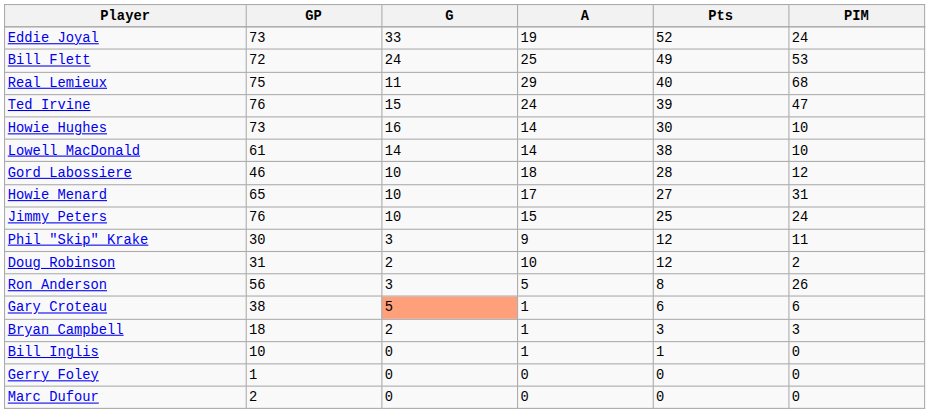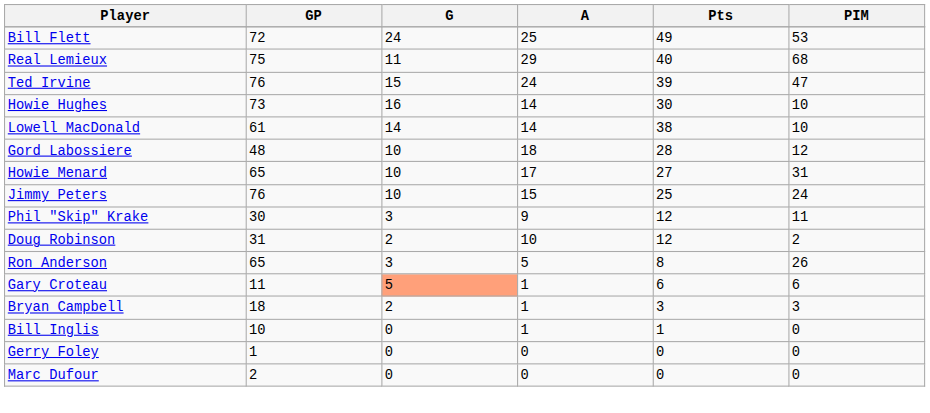 <table class="wikitable sortable">
 <tr>
 <th bgcolor="#DDDDFF" width="16%">Player</th>
 <th bgcolor="#DDDDFF" width="9%">GP</th>
 <th bgcolor="#DDDDFF" width="9%">G</th>
 <th bgcolor="#DDDDFF" width="9%">A</th>
 <th bgcolor="#DDDDFF" width="9%">Pts</th>
 <th bgcolor="#DDDDFF" width="9%">PIM</th>
 </tr>
 <tr align="center">
-</tr>
-<tr>
-<td><a href='#'>Eddie Joyal</a></td>
-<td>73</td>
-<td>33</td>
-<td>19</td>
-<td>52</td>
-<td>24</td>
 </tr>
 <tr>
 <td><a href='#'>Bill Flett</a></td>
 <td>72</td>
 <td>24</td>
 <td>25</td>
 <td>49</td>
 <td>53</td>
 </tr>
 <tr>
 <td><a href='#'>Real Lemieux</a></td>
 <td>75</td>
 <td>11</td>
 <td>29</td>
 <td>40</td>
 <td>68</td>
 </tr>
 <tr>
 <td><a href='#'>Ted Irvine</a></td>
 <td>76</td>
 <td>15</td>
 <td>24</td>
 <td>39</td>
 <td>47</td>
 </tr>
 <tr>
 <td><a href='#'>Howie Hughes</a></td>
 <td>73</td>
 <td>16</td>
 <td>14</td>
 <td>30</td>
 <td>10</td>
 </tr>
 <tr>
 <td><a href='#'>Lowell MacDonald</a></td>
 <td>61</td>
 <td>14</td>
 <td>14</td>
 <td>38</td>
 <td>10</td>
 </tr>
 <tr>
 <td><a href='#'>Gord Labossiere</a></td>
-<td>46</td>
+<td>48</td>
 <td>10</td>
 <td>18</td>
 <td>28</td>
 <td>12</td>
 </tr>
 <tr>
 <td><a href='#'>Howie Menard</a></td>
 <td>65</td>
 <td>10</td>
 <td>17</td>
 <td>27</td>
 <td>31</td>
 </tr>
 <tr>
 <td><a href='#'>Jimmy Peters</a></td>
 <td>76</td>
 <td>10</td>
 <td>15</td>
 <td>25</td>
 <td>24</td>
 </tr>
 <tr>
 <td><a href='#'>Phil "Skip" Krake</a></td>
 <td>30</td>
 <td>3</td>
 <td>9</td>
 <td>12</td>
 <td>11</td>
 </tr>
 <tr>
 <td><a href='#'>Doug Robinson</a></td>
 <td>31</td>
 <td>2</td>
 <td>10</td>
 <td>12</td>
 <td>2</td>
 </tr>
 <tr>
 <td><a href='#'>Ron Anderson</a></td>
-<td>56</td>
+<td>65</td>
 <td>3</td>
 <td>5</td>
 <td>8</td>
 <td>26</td>
 </tr>
 <tr>
 <td><a href='#'>Gary Croteau</a></td>
-<td>38</td>
+<td>11</td>
 <td style="background: lightsalmon;">5</td>
 <td>1</td>
 <td>6</td>
 <td>6</td>
 </tr>
 <tr>
 <td><a href='#'>Bryan Campbell</a></td>
 <td>18</td>
 <td>2</td>
 <td>1</td>
 <td>3</td>
 <td>3</td>
 </tr>
 <tr>
 <td><a href='#'>Bill Inglis</a></td>
 <td>10</td>
 <td>0</td>
 <td>1</td>
 <td>1</td>
 <td>0</td>
 </tr>
 <tr>
 <td><a href='#'>Gerry Foley</a></td>
 <td>1</td>
 <td>0</td>
 <td>0</td>
 <td>0</td>
 <td>0</td>
 </tr>
 <tr>
 <td><a href='#'>Marc Dufour</a></td>
 <td>2</td>
 <td>0</td>
 <td>0</td>
 <td>0</td>
 <td>0</td>
 </tr>
 </table>
